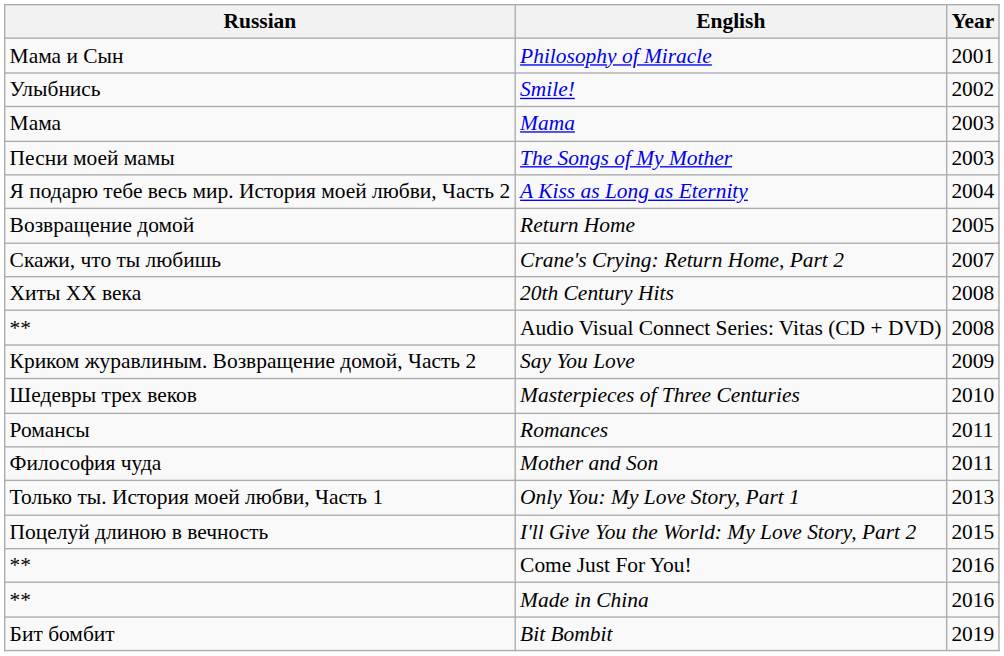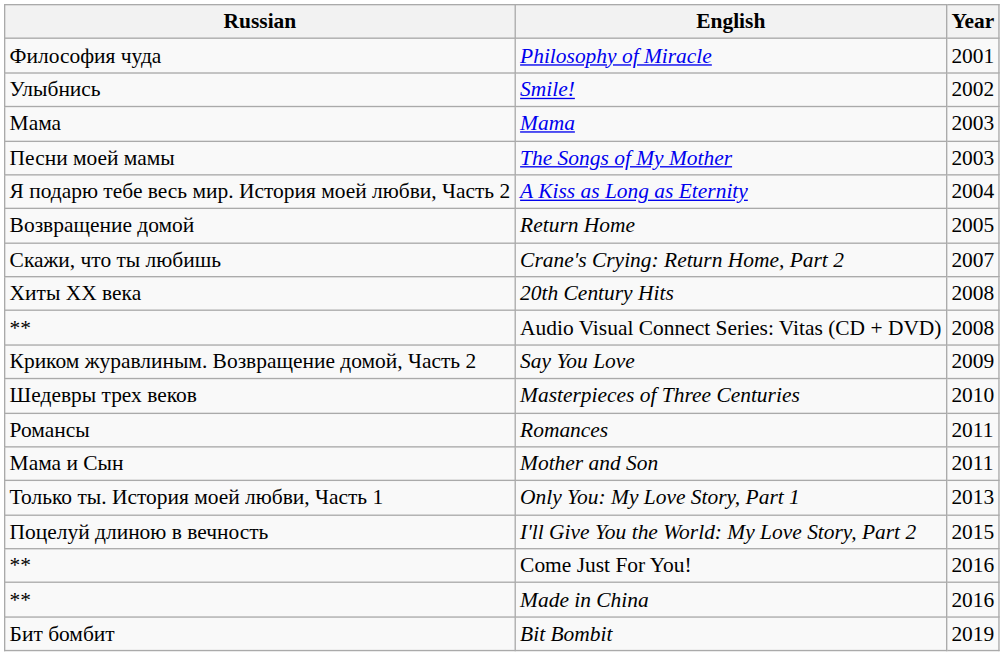 <table class="wikitable">
 <tr>
 <th>Russian</th>
 <th>English</th>
 <th>Year</th>
 </tr>
 <tr>
-<td>Мама и Сын</td>
+<td>Философия чуда</td>
 <td><em><a href='#'>Philosophy of Miracle</a></em></td>
 <td>2001</td>
 </tr>
 <tr>
 <td>Улыбнись</td>
 <td><em><a href='#'>Smile!</a></em></td>
 <td>2002</td>
 </tr>
 <tr>
 <td>Мама</td>
 <td><em><a href='#'>Mama</a></em></td>
 <td>2003</td>
 </tr>
 <tr>
 <td>Песни моей мамы</td>
 <td><em><a href='#'>The Songs of My Mother</a></em></td>
 <td>2003</td>
 </tr>
 <tr>
 <td>Я подарю тебе весь мир. История моей любви, Часть 2</td>
 <td><em><a href='#'>A Kiss as Long as Eternity</a></em></td>
 <td>2004</td>
 </tr>
 <tr>
 <td>Возвращение домой</td>
 <td><em>Return Home</em></td>
 <td>2005</td>
 </tr>
 <tr>
 <td>Скажи, что ты любишь</td>
 <td><em>Crane's Crying: Return Home, Part 2</em></td>
 <td>2007</td>
 </tr>
 <tr>
 <td>Хиты ХХ века</td>
 <td><em>20th Century Hits</em></td>
 <td>2008</td>
 </tr>
 <tr>
 <td>**</td>
 <td>Audio Visual Connect Series: Vitas (CD + DVD)</td>
 <td>2008</td>
 </tr>
 <tr>
 <td>Криком журавлиным. Возвращение домой, Часть 2</td>
 <td><em>Say You Love</em></td>
 <td>2009</td>
 </tr>
 <tr>
 <td>Шедевры трех веков</td>
 <td><em>Masterpieces of Three Centuries</em></td>
 <td>2010</td>
 </tr>
 <tr>
 <td>Романсы</td>
 <td><em>Romances</em></td>
 <td>2011</td>
 </tr>
 <tr>
-<td>Философия чуда</td>
+<td>Мама и Сын</td>
 <td><em>Mother and Son</em></td>
 <td>2011</td>
 </tr>
 <tr>
 <td>Только ты. История моей любви, Часть 1</td>
 <td><em>Only You: My Love Story, Part 1</em></td>
 <td>2013</td>
 </tr>
 <tr>
 <td>Поцелуй длиною в вечность</td>
 <td><em>I'll Give You the World: My Love Story, Part 2</em></td>
 <td>2015</td>
 </tr>
 <tr>
 <td>**</td>
 <td>Come Just For You!</td>
 <td>2016</td>
 </tr>
 <tr>
 <td>**</td>
 <td><em>Made in China</em></td>
 <td>2016</td>
 </tr>
 <tr>
 <td>Бит бомбит</td>
 <td><em>Bit Bombit</em></td>
 <td>2019</td>
 </tr>
 </table>
